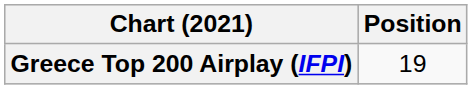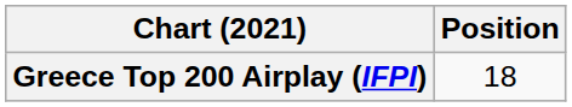 <table class="wikitable plainrowheaders" style="text-align:center">
 <tr>
 <th scope="col">Chart (2021)</th>
 <th scope="col">Position</th>
 </tr>
 <tr>
 <th scope="row">Greece Top 200 Airplay (<em><a href='#'>IFPI</a></em>)</th>
-<td>19</td>
+<td>18</td>
 </tr>
 </table>
